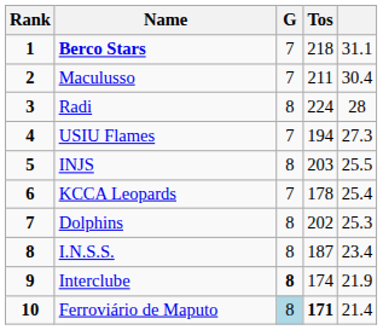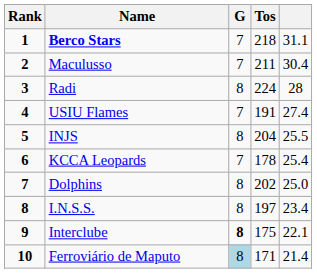 <table class="wikitable" style="text-align:center; font-size:90%;">
 <tr>
 <th width=10px>Rank</th>
 <th width=175px>Name</th>
 <th width=15px>G</th>
 <th width=10px>Tos</th>
 <th width=10px></th>
 </tr>
 <tr>
 <td><strong>1</strong></td>
 <td align=left> <strong><a href='#'>Berco Stars</a></strong></td>
 <td>7</td>
 <td>218</td>
 <td>31.1</td>
 </tr>
 <tr>
 <td><strong>2</strong></td>
 <td align=left> <a href='#'>Maculusso</a></td>
 <td>7</td>
 <td>211</td>
 <td>30.4</td>
 </tr>
 <tr>
 <td><strong>3</strong></td>
 <td align=left> <a href='#'>Radi</a></td>
 <td>8</td>
 <td>224</td>
 <td>28</td>
 </tr>
 <tr>
 <td><strong>4</strong></td>
 <td align=left> <a href='#'>USIU Flames</a></td>
 <td>7</td>
-<td>194</td>
-<td>27.3</td>
+<td>191</td>
+<td>27.4</td>
 </tr>
 <tr>
 <td><strong>5</strong></td>
 <td align=left> <a href='#'>INJS</a></td>
 <td>8</td>
-<td>203</td>
+<td>204</td>
 <td>25.5</td>
 </tr>
 <tr>
 <td><strong>6</strong></td>
 <td align=left> <a href='#'>KCCA Leopards</a></td>
 <td>7</td>
 <td>178</td>
 <td>25.4</td>
 </tr>
 <tr>
 <td><strong>7</strong></td>
 <td align=left> <a href='#'>Dolphins</a></td>
 <td>8</td>
 <td>202</td>
-<td>25.3</td>
+<td>25.0</td>
 </tr>
 <tr>
 <td><strong>8</strong></td>
 <td align=left> <a href='#'>I.N.S.S.</a></td>
 <td>8</td>
-<td>187</td>
+<td>197</td>
 <td>23.4</td>
 </tr>
 <tr>
 <td><strong>9</strong></td>
 <td align=left> <a href='#'>Interclube</a></td>
 <td><strong>8</strong></td>
-<td>174</td>
-<td>21.9</td>
+<td>175</td>
+<td>22.1</td>
 </tr>
 <tr>
 <td><strong>10</strong></td>
 <td align=left> <a href='#'>Ferroviário de Maputo</a></td>
 <td style="background: lightblue;">8</td>
-<td><strong>171</strong></td>
+<td>171</td>
 <td>21.4</td>
 </tr>
 </table>
